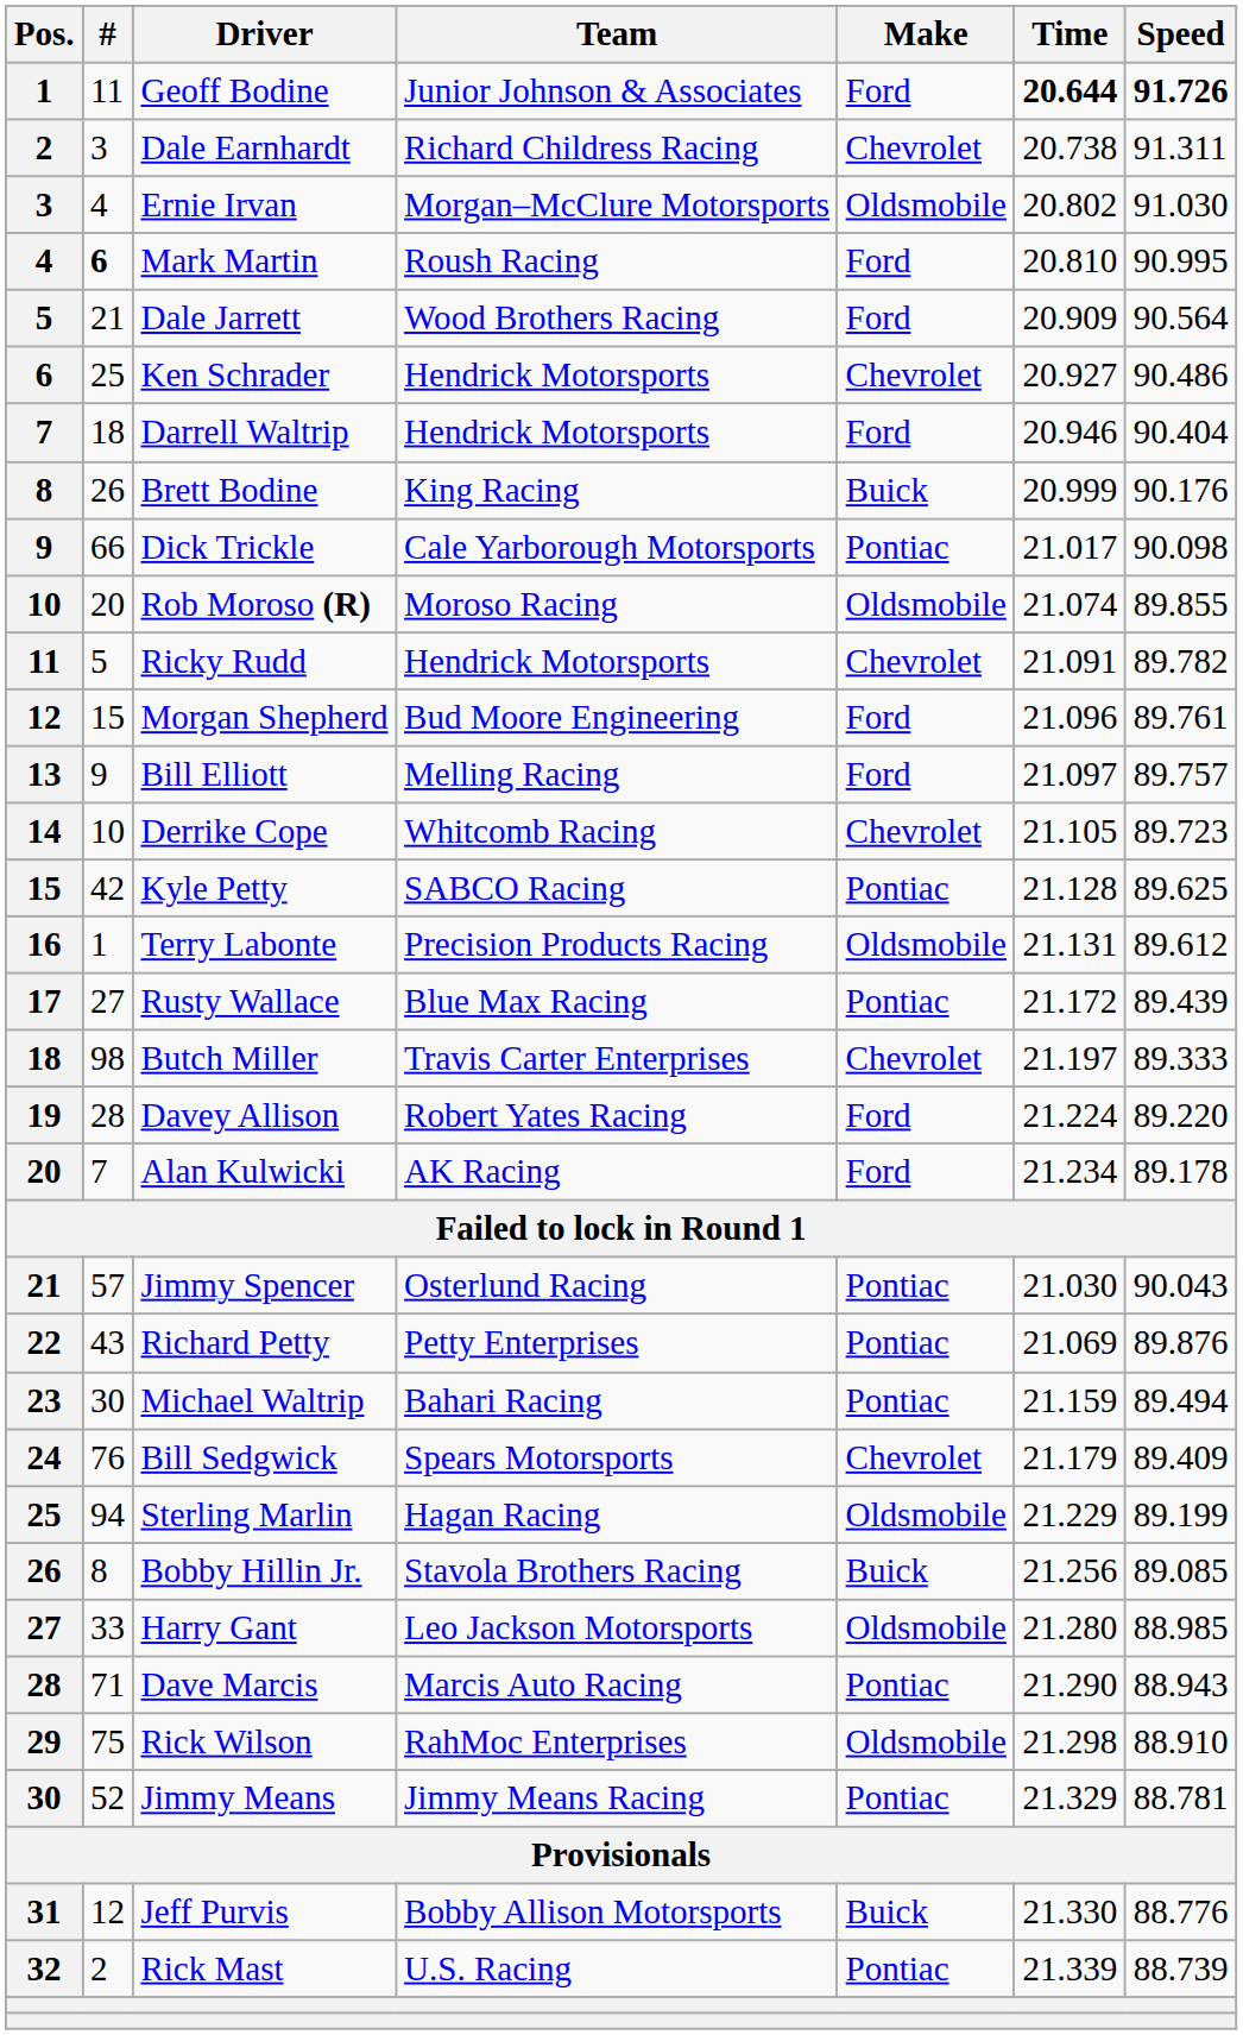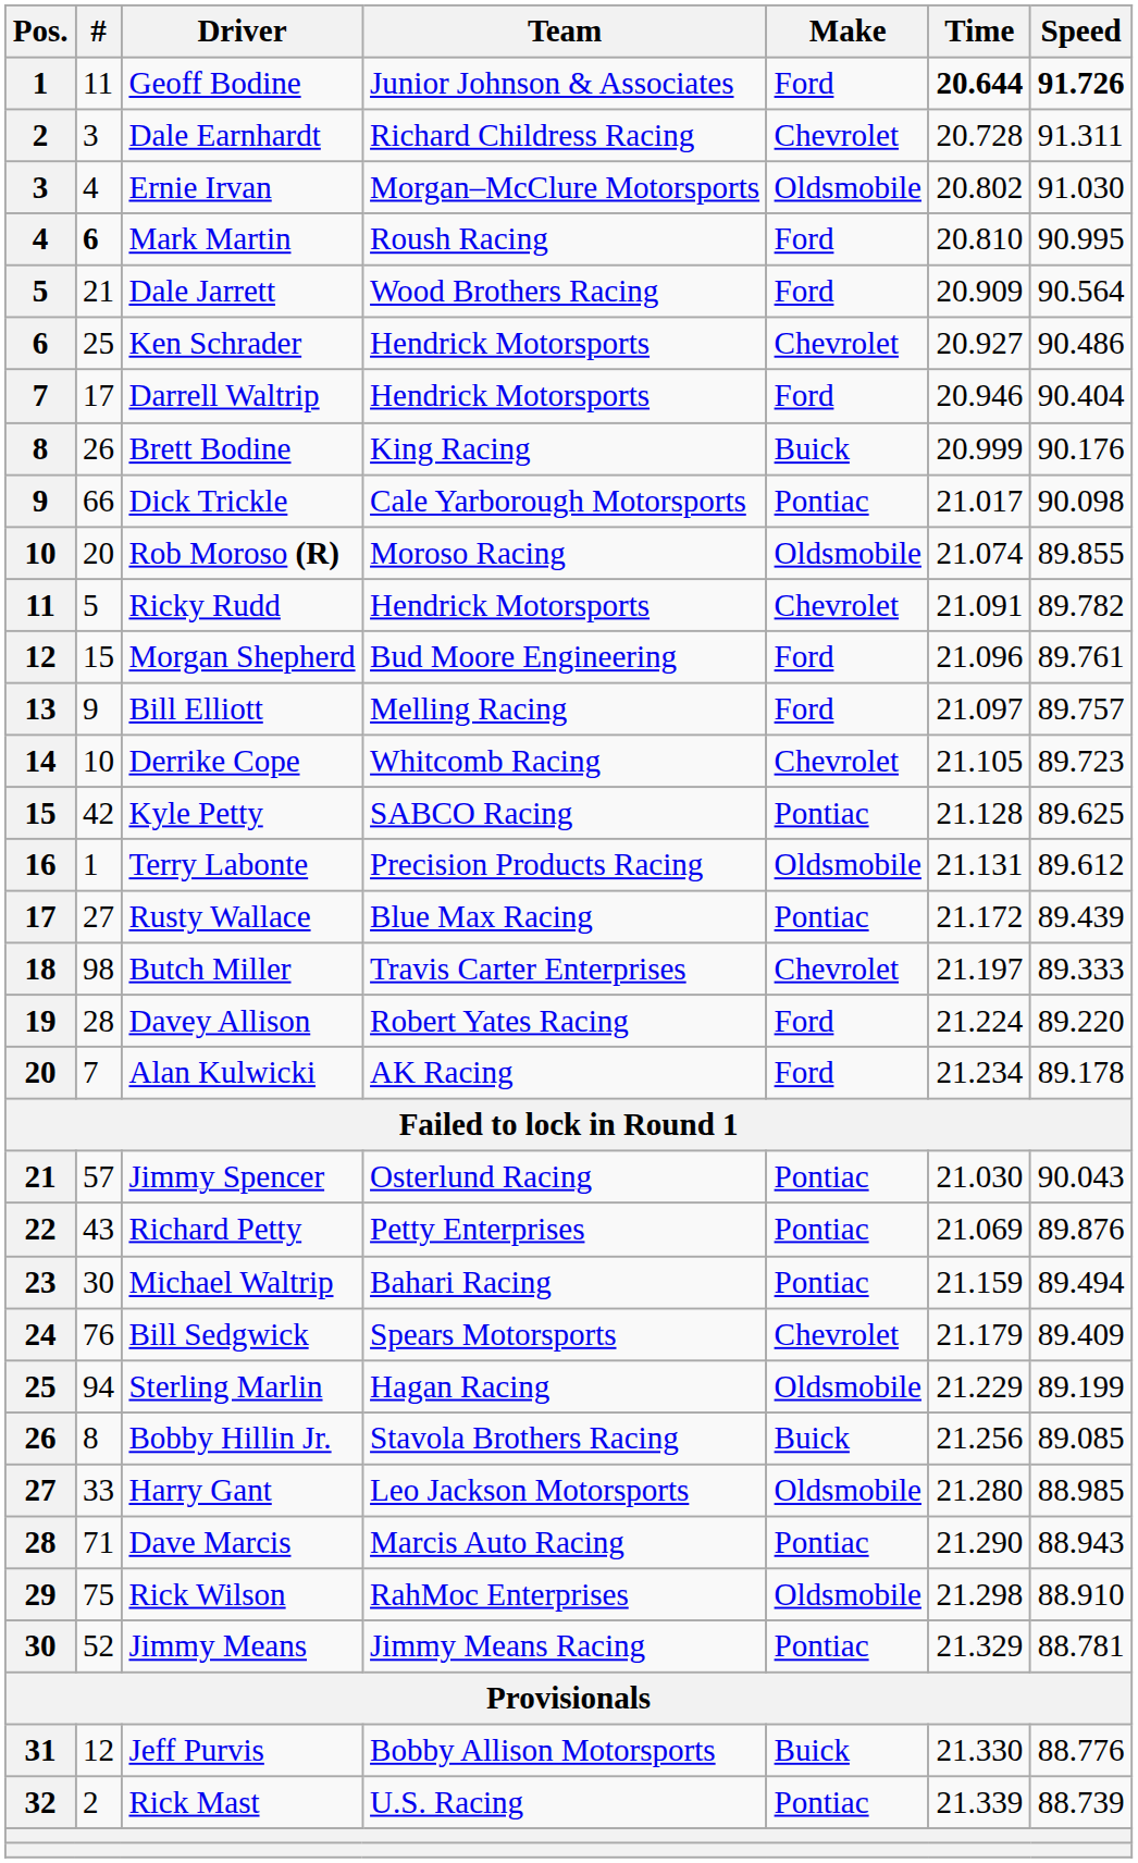 <table class="wikitable" style="font-size:95%">
 <tr>
 <th>Pos.</th>
 <th>#</th>
 <th>Driver</th>
 <th>Team</th>
 <th>Make</th>
 <th>Time</th>
 <th>Speed</th>
 </tr>
 <tr>
 <th>1</th>
 <td>11</td>
 <td><a href='#'>Geoff Bodine</a></td>
 <td><a href='#'>Junior Johnson & Associates</a></td>
 <td><a href='#'>Ford</a></td>
 <td><strong>20.644</strong></td>
 <td><strong>91.726</strong></td>
 </tr>
 <tr>
 <th>2</th>
 <td>3</td>
 <td><a href='#'>Dale Earnhardt</a></td>
 <td><a href='#'>Richard Childress Racing</a></td>
 <td><a href='#'>Chevrolet</a></td>
-<td>20.738</td>
+<td>20.728</td>
 <td>91.311</td>
 </tr>
 <tr>
 <th>3</th>
 <td>4</td>
 <td><a href='#'>Ernie Irvan</a></td>
 <td><a href='#'>Morgan–McClure Motorsports</a></td>
 <td><a href='#'>Oldsmobile</a></td>
 <td>20.802</td>
 <td>91.030</td>
 </tr>
 <tr>
 <th>4</th>
 <td><strong>6</strong></td>
 <td><a href='#'>Mark Martin</a></td>
 <td><a href='#'>Roush Racing</a></td>
 <td><a href='#'>Ford</a></td>
 <td>20.810</td>
 <td>90.995</td>
 </tr>
 <tr>
 <th>5</th>
 <td>21</td>
 <td><a href='#'>Dale Jarrett</a></td>
 <td><a href='#'>Wood Brothers Racing</a></td>
 <td><a href='#'>Ford</a></td>
 <td>20.909</td>
 <td>90.564</td>
 </tr>
 <tr>
 <th>6</th>
 <td>25</td>
 <td><a href='#'>Ken Schrader</a></td>
 <td><a href='#'>Hendrick Motorsports</a></td>
 <td><a href='#'>Chevrolet</a></td>
 <td>20.927</td>
 <td>90.486</td>
 </tr>
 <tr>
 <th>7</th>
-<td>18</td>
+<td>17</td>
 <td><a href='#'>Darrell Waltrip</a></td>
 <td><a href='#'>Hendrick Motorsports</a></td>
 <td><a href='#'>Ford</a></td>
 <td>20.946</td>
 <td>90.404</td>
 </tr>
 <tr>
 <th>8</th>
 <td>26</td>
 <td><a href='#'>Brett Bodine</a></td>
 <td><a href='#'>King Racing</a></td>
 <td><a href='#'>Buick</a></td>
 <td>20.999</td>
 <td>90.176</td>
 </tr>
 <tr>
 <th>9</th>
 <td>66</td>
 <td><a href='#'>Dick Trickle</a></td>
 <td><a href='#'>Cale Yarborough Motorsports</a></td>
 <td><a href='#'>Pontiac</a></td>
 <td>21.017</td>
 <td>90.098</td>
 </tr>
 <tr>
 <th>10</th>
 <td>20</td>
 <td><a href='#'>Rob Moroso</a> <strong>(R)</strong></td>
 <td><a href='#'>Moroso Racing</a></td>
 <td><a href='#'>Oldsmobile</a></td>
 <td>21.074</td>
 <td>89.855</td>
 </tr>
 <tr>
 <th>11</th>
 <td>5</td>
 <td><a href='#'>Ricky Rudd</a></td>
 <td><a href='#'>Hendrick Motorsports</a></td>
 <td><a href='#'>Chevrolet</a></td>
 <td>21.091</td>
 <td>89.782</td>
 </tr>
 <tr>
 <th>12</th>
 <td>15</td>
 <td><a href='#'>Morgan Shepherd</a></td>
 <td><a href='#'>Bud Moore Engineering</a></td>
 <td><a href='#'>Ford</a></td>
 <td>21.096</td>
 <td>89.761</td>
 </tr>
 <tr>
 <th>13</th>
 <td>9</td>
 <td><a href='#'>Bill Elliott</a></td>
 <td><a href='#'>Melling Racing</a></td>
 <td><a href='#'>Ford</a></td>
 <td>21.097</td>
 <td>89.757</td>
 </tr>
 <tr>
 <th>14</th>
 <td>10</td>
 <td><a href='#'>Derrike Cope</a></td>
 <td><a href='#'>Whitcomb Racing</a></td>
 <td><a href='#'>Chevrolet</a></td>
 <td>21.105</td>
 <td>89.723</td>
 </tr>
 <tr>
 <th>15</th>
 <td>42</td>
 <td><a href='#'>Kyle Petty</a></td>
 <td><a href='#'>SABCO Racing</a></td>
 <td><a href='#'>Pontiac</a></td>
 <td>21.128</td>
 <td>89.625</td>
 </tr>
 <tr>
 <th>16</th>
 <td>1</td>
 <td><a href='#'>Terry Labonte</a></td>
 <td><a href='#'>Precision Products Racing</a></td>
 <td><a href='#'>Oldsmobile</a></td>
 <td>21.131</td>
 <td>89.612</td>
 </tr>
 <tr>
 <th>17</th>
 <td>27</td>
 <td><a href='#'>Rusty Wallace</a></td>
 <td><a href='#'>Blue Max Racing</a></td>
 <td><a href='#'>Pontiac</a></td>
 <td>21.172</td>
 <td>89.439</td>
 </tr>
 <tr>
 <th>18</th>
 <td>98</td>
 <td><a href='#'>Butch Miller</a></td>
 <td><a href='#'>Travis Carter Enterprises</a></td>
 <td><a href='#'>Chevrolet</a></td>
 <td>21.197</td>
 <td>89.333</td>
 </tr>
 <tr>
 <th>19</th>
 <td>28</td>
 <td><a href='#'>Davey Allison</a></td>
 <td><a href='#'>Robert Yates Racing</a></td>
 <td><a href='#'>Ford</a></td>
 <td>21.224</td>
 <td>89.220</td>
 </tr>
 <tr>
 <th>20</th>
 <td>7</td>
 <td><a href='#'>Alan Kulwicki</a></td>
 <td><a href='#'>AK Racing</a></td>
 <td><a href='#'>Ford</a></td>
 <td>21.234</td>
 <td>89.178</td>
 </tr>
 <tr>
 <th colspan="7">Failed to lock in Round 1</th>
 </tr>
 <tr>
 <th>21</th>
 <td>57</td>
 <td><a href='#'>Jimmy Spencer</a></td>
 <td><a href='#'>Osterlund Racing</a></td>
 <td><a href='#'>Pontiac</a></td>
 <td>21.030</td>
 <td>90.043</td>
 </tr>
 <tr>
 <th>22</th>
 <td>43</td>
 <td><a href='#'>Richard Petty</a></td>
 <td><a href='#'>Petty Enterprises</a></td>
 <td><a href='#'>Pontiac</a></td>
 <td>21.069</td>
 <td>89.876</td>
 </tr>
 <tr>
 <th>23</th>
 <td>30</td>
 <td><a href='#'>Michael Waltrip</a></td>
 <td><a href='#'>Bahari Racing</a></td>
 <td><a href='#'>Pontiac</a></td>
 <td>21.159</td>
 <td>89.494</td>
 </tr>
 <tr>
 <th>24</th>
 <td>76</td>
 <td><a href='#'>Bill Sedgwick</a></td>
 <td><a href='#'>Spears Motorsports</a></td>
 <td><a href='#'>Chevrolet</a></td>
 <td>21.179</td>
 <td>89.409</td>
 </tr>
 <tr>
 <th>25</th>
 <td>94</td>
 <td><a href='#'>Sterling Marlin</a></td>
 <td><a href='#'>Hagan Racing</a></td>
 <td><a href='#'>Oldsmobile</a></td>
 <td>21.229</td>
 <td>89.199</td>
 </tr>
 <tr>
 <th>26</th>
 <td>8</td>
 <td><a href='#'>Bobby Hillin Jr.</a></td>
 <td><a href='#'>Stavola Brothers Racing</a></td>
 <td><a href='#'>Buick</a></td>
 <td>21.256</td>
 <td>89.085</td>
 </tr>
 <tr>
 <th>27</th>
 <td>33</td>
 <td><a href='#'>Harry Gant</a></td>
 <td><a href='#'>Leo Jackson Motorsports</a></td>
 <td><a href='#'>Oldsmobile</a></td>
 <td>21.280</td>
 <td>88.985</td>
 </tr>
 <tr>
 <th>28</th>
 <td>71</td>
 <td><a href='#'>Dave Marcis</a></td>
 <td><a href='#'>Marcis Auto Racing</a></td>
 <td><a href='#'>Pontiac</a></td>
 <td>21.290</td>
 <td>88.943</td>
 </tr>
 <tr>
 <th>29</th>
 <td>75</td>
 <td><a href='#'>Rick Wilson</a></td>
 <td><a href='#'>RahMoc Enterprises</a></td>
 <td><a href='#'>Oldsmobile</a></td>
 <td>21.298</td>
 <td>88.910</td>
 </tr>
 <tr>
 <th>30</th>
 <td>52</td>
 <td><a href='#'>Jimmy Means</a></td>
 <td><a href='#'>Jimmy Means Racing</a></td>
 <td><a href='#'>Pontiac</a></td>
 <td>21.329</td>
 <td>88.781</td>
 </tr>
 <tr>
 <th colspan="7">Provisionals</th>
 </tr>
 <tr>
 <th>31</th>
 <td>12</td>
 <td><a href='#'>Jeff Purvis</a></td>
 <td><a href='#'>Bobby Allison Motorsports</a></td>
 <td><a href='#'>Buick</a></td>
 <td>21.330</td>
 <td>88.776</td>
 </tr>
 <tr>
 <th>32</th>
 <td>2</td>
 <td><a href='#'>Rick Mast</a></td>
 <td><a href='#'>U.S. Racing</a></td>
 <td><a href='#'>Pontiac</a></td>
 <td>21.339</td>
 <td>88.739</td>
 </tr>
 <tr>
 <th colspan="7"></th>
 </tr>
 <tr>
 <th colspan="7"></th>
 </tr>
 </table>
